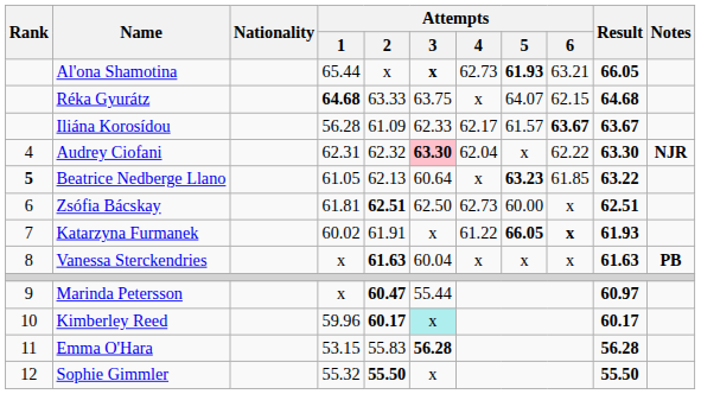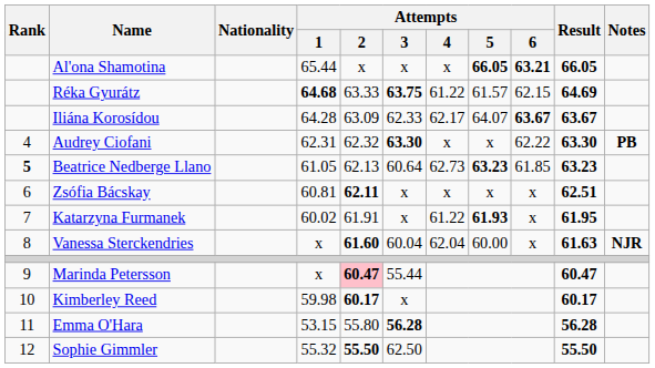 <table class="wikitable sortable" style="text-align:center">
 <tr>
 <th rowspan=2>Rank</th>
 <th rowspan=2>Name</th>
 <th rowspan=2>Nationality</th>
 <th colspan=6>Attempts</th>
 <th rowspan=2>Result</th>
 <th rowspan=2>Notes</th>
 </tr>
 <tr>
 <th>1</th>
 <th>2</th>
 <th>3</th>
 <th>4</th>
 <th>5</th>
 <th>6</th>
 </tr>
 <tr>
 <td></td>
 <td align=left><a href='#'>Al'ona Shamotina</a></td>
 <td align=left></td>
 <td>65.44</td>
 <td>x</td>
-<td><strong>x</strong></td>
-<td>62.73</td>
-<td><strong>61.93</strong></td>
-<td>63.21</td>
+<td>x</td>
+<td>x</td>
+<td><strong>66.05</strong></td>
+<td><strong>63.21</strong></td>
 <td><strong>66.05</strong></td>
 <td></td>
 </tr>
 <tr>
 <td></td>
 <td align=left><a href='#'>Réka Gyurátz</a></td>
 <td align=left></td>
 <td><strong>64.68</strong></td>
 <td>63.33</td>
-<td>63.75</td>
-<td>x</td>
-<td>64.07</td>
+<td><strong>63.75</strong></td>
+<td>61.22</td>
+<td>61.57</td>
 <td>62.15</td>
-<td><strong>64.68</strong></td>
+<td><strong>64.69</strong></td>
 <td></td>
 </tr>
 <tr>
 <td></td>
 <td align=left><a href='#'>Iliána Korosídou</a></td>
 <td align=left></td>
-<td>56.28</td>
-<td>61.09</td>
+<td>64.28</td>
+<td>63.09</td>
 <td>62.33</td>
 <td>62.17</td>
-<td>61.57</td>
+<td>64.07</td>
 <td><strong>63.67</strong></td>
 <td><strong>63.67</strong></td>
 <td></td>
 </tr>
 <tr>
 <td>4</td>
 <td align=left><a href='#'>Audrey Ciofani</a></td>
 <td align=left></td>
 <td>62.31</td>
 <td>62.32</td>
-<td style="background: pink;"><strong>63.30</strong></td>
-<td>62.04</td>
+<td><strong>63.30</strong></td>
+<td>x</td>
 <td>x</td>
 <td>62.22</td>
 <td><strong>63.30</strong></td>
-<td><strong>NJR</strong></td>
+<td><strong>PB</strong></td>
 </tr>
 <tr>
 <td><strong>5</strong></td>
 <td align=left><a href='#'>Beatrice Nedberge Llano</a></td>
 <td align=left></td>
 <td>61.05</td>
 <td>62.13</td>
 <td>60.64</td>
-<td>x</td>
+<td>62.73</td>
 <td><strong>63.23</strong></td>
 <td>61.85</td>
-<td><strong>63.22</strong></td>
+<td><strong>63.23</strong></td>
 <td></td>
 </tr>
 <tr>
 <td>6</td>
 <td align=left><a href='#'>Zsófia Bácskay</a></td>
 <td align=left></td>
-<td>61.81</td>
-<td><strong>62.51</strong></td>
-<td>62.50</td>
-<td>62.73</td>
-<td>60.00</td>
+<td>60.81</td>
+<td><strong>62.11</strong></td>
+<td>x</td>
+<td>x</td>
+<td>x</td>
 <td>x</td>
 <td><strong>62.51</strong></td>
 <td></td>
 </tr>
 <tr>
 <td>7</td>
 <td align=left><a href='#'>Katarzyna Furmanek</a></td>
 <td align=left></td>
 <td>60.02</td>
 <td>61.91</td>
 <td>x</td>
 <td>61.22</td>
-<td><strong>66.05</strong></td>
-<td><strong>x</strong></td>
 <td><strong>61.93</strong></td>
+<td>x</td>
+<td><strong>61.95</strong></td>
 <td></td>
 </tr>
 <tr>
 <td>8</td>
 <td align=left><a href='#'>Vanessa Sterckendries</a></td>
 <td align=left></td>
 <td>x</td>
-<td><strong>61.63</strong></td>
+<td><strong>61.60</strong></td>
 <td>60.04</td>
-<td>x</td>
-<td>x</td>
+<td>62.04</td>
+<td>60.00</td>
 <td>x</td>
 <td><strong>61.63</strong></td>
-<td><strong>PB</strong></td>
+<td><strong>NJR</strong></td>
 </tr>
 <tr>
 <td colspan=11 bgcolor=lightgray></td>
 </tr>
 <tr>
 <td>9</td>
 <td align=left><a href='#'>Marinda Petersson</a></td>
 <td align=left></td>
 <td>x</td>
-<td><strong>60.47</strong></td>
+<td style="background: pink;"><strong>60.47</strong></td>
 <td>55.44</td>
 <td colspan=3></td>
-<td><strong>60.97</strong></td>
+<td><strong>60.47</strong></td>
 <td></td>
 </tr>
 <tr>
 <td>10</td>
 <td align=left><a href='#'>Kimberley Reed</a></td>
 <td align=left></td>
-<td>59.96</td>
+<td>59.98</td>
 <td><strong>60.17</strong></td>
-<td style="background: paleturquoise;">x</td>
+<td>x</td>
 <td colspan=3></td>
 <td><strong>60.17</strong></td>
 <td></td>
 </tr>
 <tr>
 <td>11</td>
 <td align=left><a href='#'>Emma O'Hara</a></td>
 <td align=left></td>
 <td>53.15</td>
-<td>55.83</td>
+<td>55.80</td>
 <td><strong>56.28</strong></td>
 <td colspan=3></td>
 <td><strong>56.28</strong></td>
 <td></td>
 </tr>
 <tr>
 <td>12</td>
 <td align=left><a href='#'>Sophie Gimmler</a></td>
 <td align=left></td>
 <td>55.32</td>
 <td><strong>55.50</strong></td>
-<td>x</td>
+<td>62.50</td>
 <td colspan=3></td>
 <td><strong>55.50</strong></td>
 <td></td>
 </tr>
 </table>
